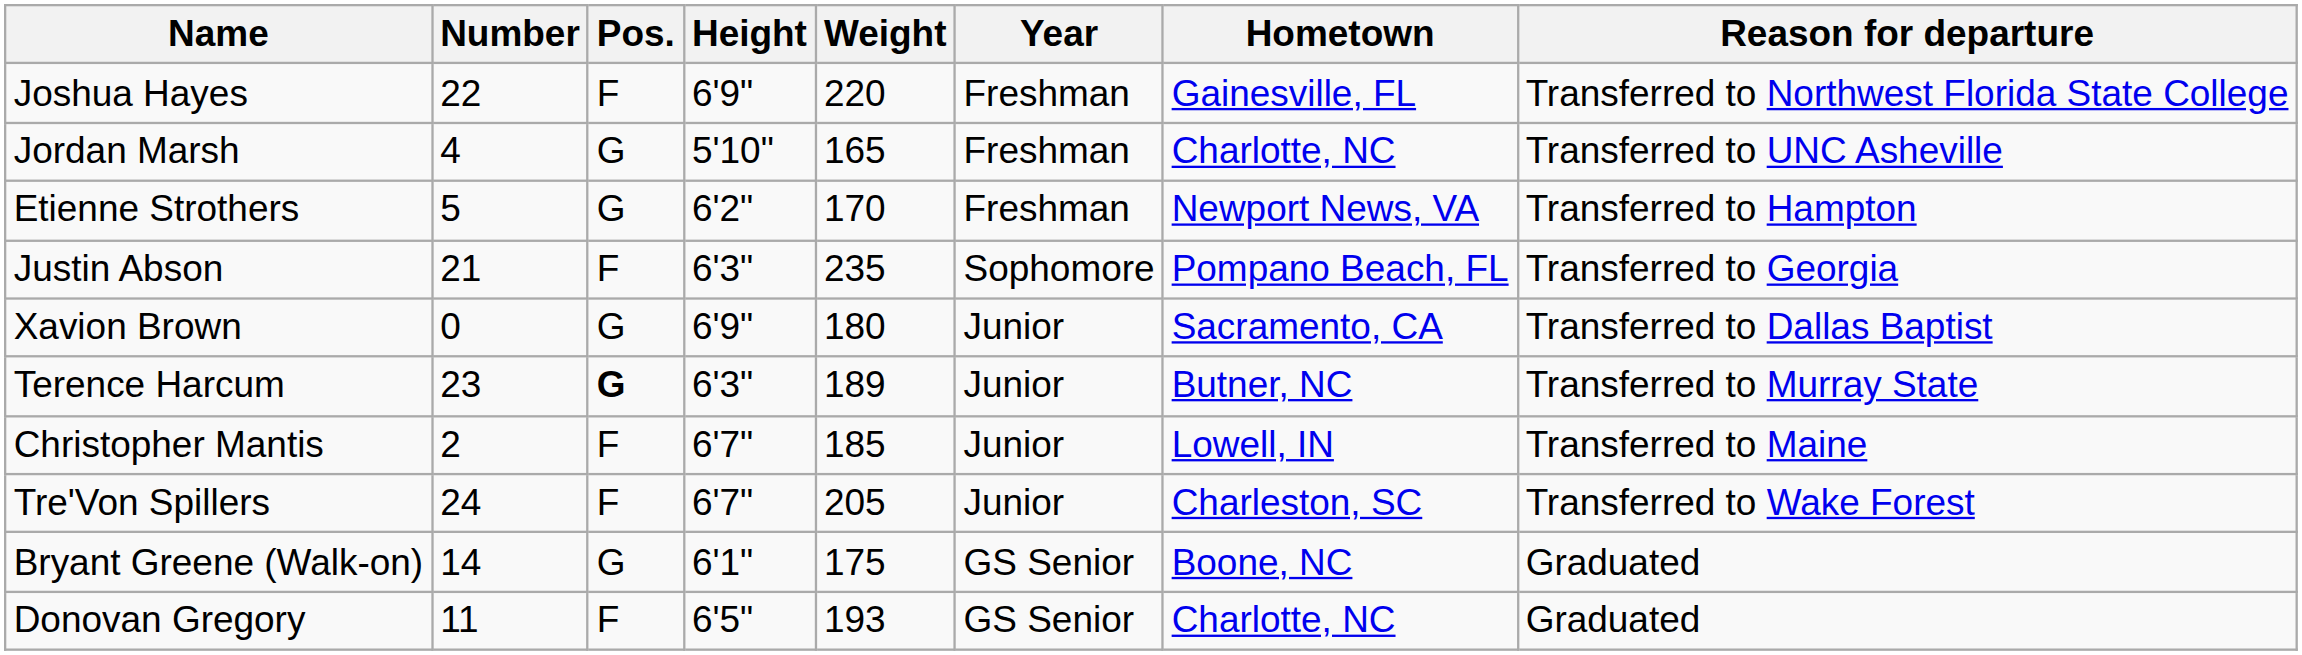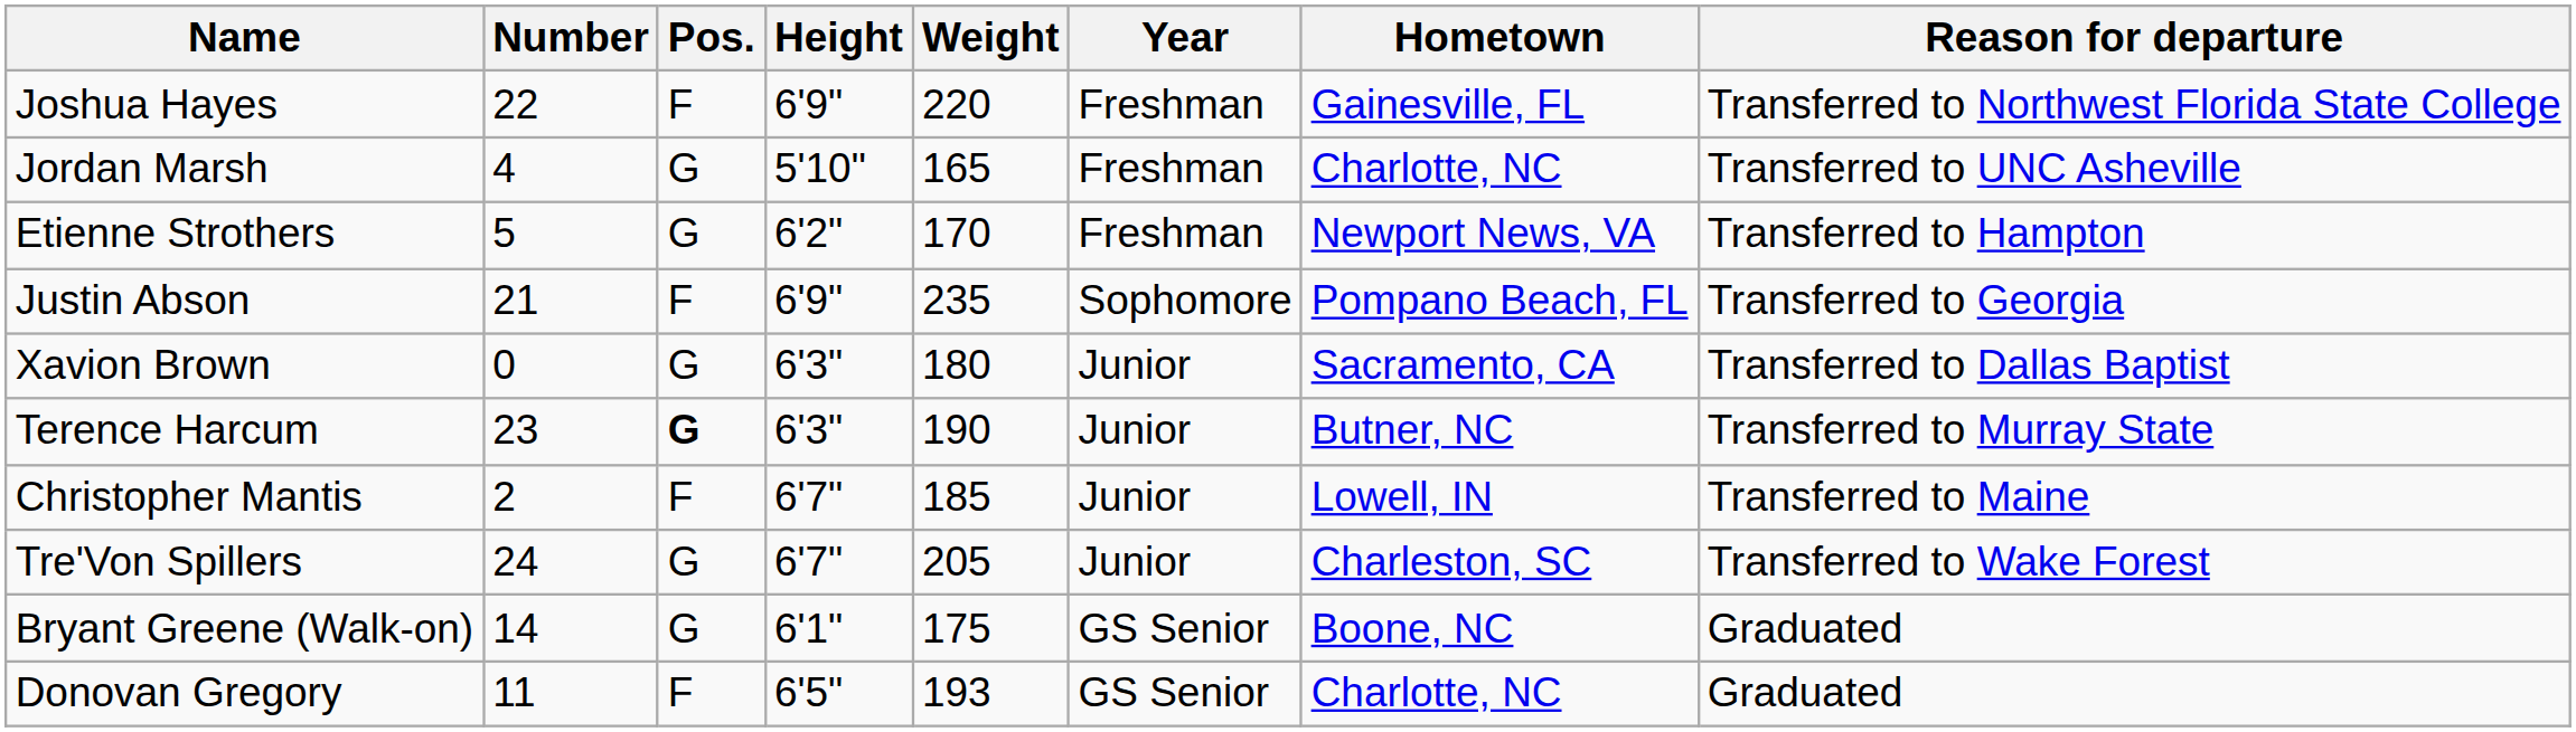 <table class="wikitable sortable" border="1">
 <tr>
 <th>Name</th>
 <th>Number</th>
 <th>Pos.</th>
 <th>Height</th>
 <th>Weight</th>
 <th>Year</th>
 <th>Hometown</th>
 <th class="unsortable">Reason for departure</th>
 </tr>
 <tr>
 <td>Joshua Hayes</td>
 <td>22</td>
 <td>F</td>
 <td>6'9"</td>
 <td>220</td>
 <td>Freshman</td>
 <td><a href='#'>Gainesville, FL</a></td>
 <td>Transferred to <a href='#'>Northwest Florida State College</a></td>
 </tr>
 <tr>
 <td>Jordan Marsh</td>
 <td>4</td>
 <td>G</td>
 <td>5'10"</td>
 <td>165</td>
 <td>Freshman</td>
 <td><a href='#'>Charlotte, NC</a></td>
 <td>Transferred to <a href='#'>UNC Asheville</a></td>
 </tr>
 <tr>
 <td>Etienne Strothers</td>
 <td>5</td>
 <td>G</td>
 <td>6'2"</td>
 <td>170</td>
 <td>Freshman</td>
 <td><a href='#'>Newport News, VA</a></td>
 <td>Transferred to <a href='#'>Hampton</a></td>
 </tr>
 <tr>
 <td>Justin Abson</td>
 <td>21</td>
 <td>F</td>
-<td>6'3"</td>
+<td>6'9"</td>
 <td>235</td>
 <td>Sophomore</td>
 <td><a href='#'>Pompano Beach, FL</a></td>
 <td>Transferred to <a href='#'>Georgia</a></td>
 </tr>
 <tr>
 <td>Xavion Brown</td>
 <td>0</td>
 <td>G</td>
-<td>6'9"</td>
+<td>6'3"</td>
 <td>180</td>
 <td>Junior</td>
 <td><a href='#'>Sacramento, CA</a></td>
 <td>Transferred to <a href='#'>Dallas Baptist</a></td>
 </tr>
 <tr>
 <td>Terence Harcum</td>
 <td>23</td>
 <td><strong>G</strong></td>
 <td>6'3"</td>
-<td>189</td>
+<td>190</td>
 <td>Junior</td>
 <td><a href='#'>Butner, NC</a></td>
 <td>Transferred to <a href='#'>Murray State</a></td>
 </tr>
 <tr>
 <td>Christopher Mantis</td>
 <td>2</td>
 <td>F</td>
 <td>6'7"</td>
 <td>185</td>
 <td>Junior</td>
 <td><a href='#'>Lowell, IN</a></td>
 <td>Transferred to <a href='#'>Maine</a></td>
 </tr>
 <tr>
 <td>Tre'Von Spillers</td>
 <td>24</td>
-<td>F</td>
+<td>G</td>
 <td>6'7"</td>
 <td>205</td>
 <td>Junior</td>
 <td><a href='#'>Charleston, SC</a></td>
 <td>Transferred to <a href='#'>Wake Forest</a></td>
 </tr>
 <tr>
 <td>Bryant Greene (Walk-on)</td>
 <td>14</td>
 <td>G</td>
 <td>6'1"</td>
 <td>175</td>
 <td>GS Senior</td>
 <td><a href='#'>Boone, NC</a></td>
 <td>Graduated</td>
 </tr>
 <tr>
 <td>Donovan Gregory</td>
 <td>11</td>
 <td>F</td>
 <td>6'5"</td>
 <td>193</td>
 <td>GS Senior</td>
 <td><a href='#'>Charlotte, NC</a></td>
 <td>Graduated</td>
 </tr>
 </table>
